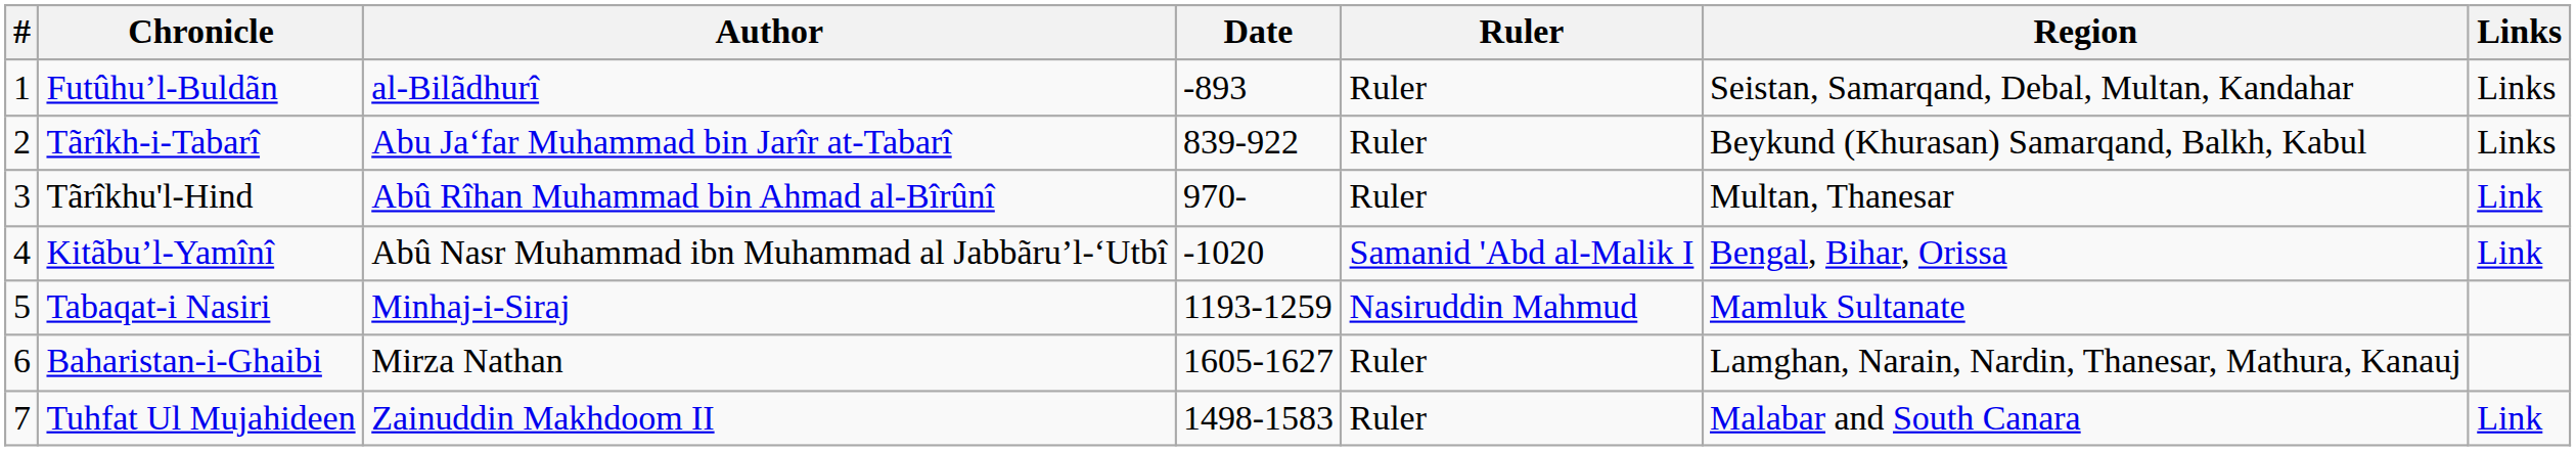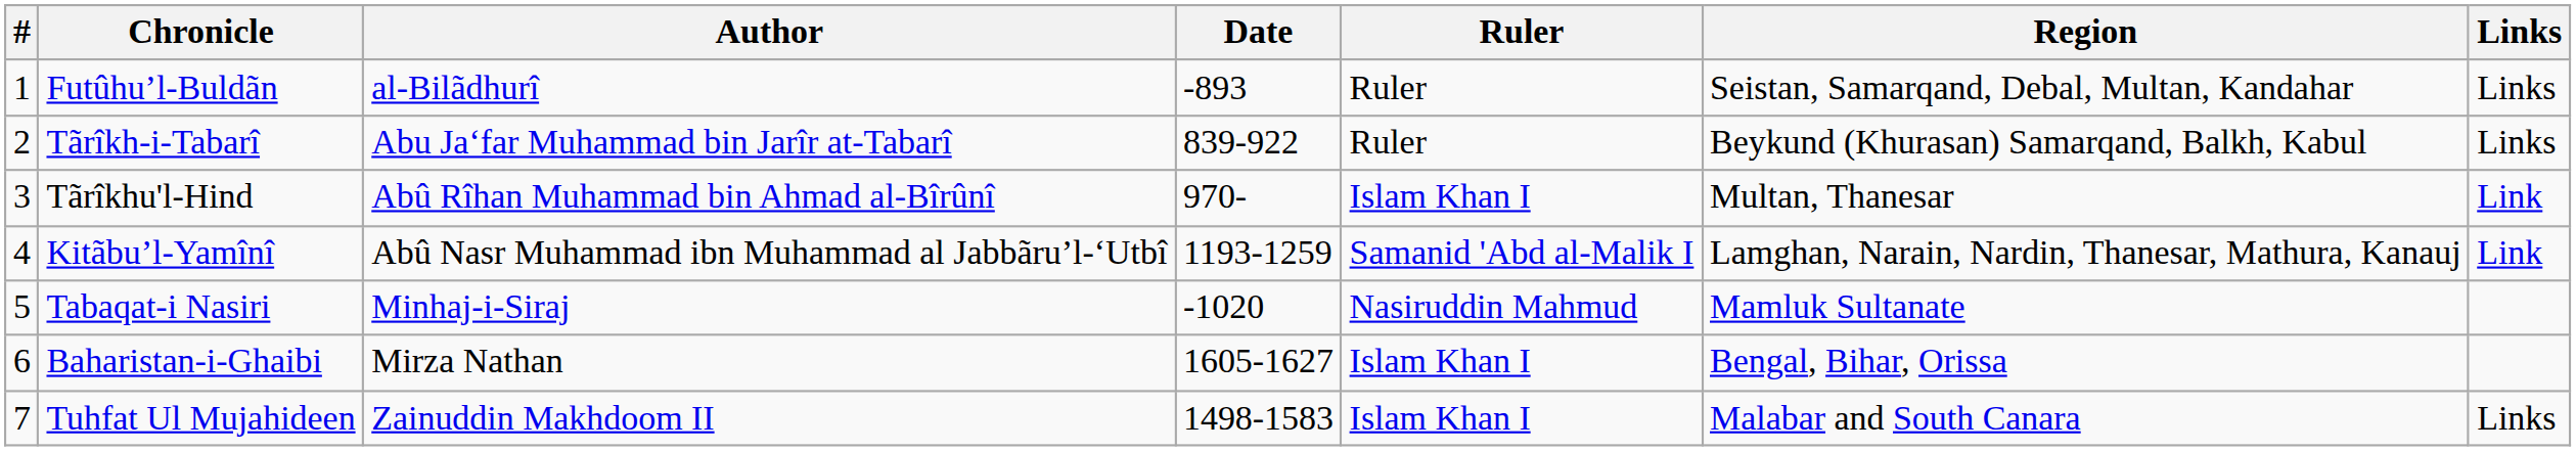 <table class="wikitable">
 <tr>
 <th>#</th>
 <th>Chronicle</th>
 <th>Author</th>
 <th>Date</th>
 <th>Ruler</th>
 <th>Region</th>
 <th>Links</th>
 </tr>
 <tr>
 <td>1</td>
 <td><a href='#'>Futûhu’l-Buldãn</a></td>
 <td><a href='#'>al-Bilãdhurî</a></td>
 <td>-893</td>
 <td>Ruler</td>
 <td>Seistan, Samarqand, Debal, Multan, Kandahar</td>
 <td>Links</td>
 </tr>
 <tr>
 <td>2</td>
 <td><a href='#'>Tãrîkh-i-Tabarî</a></td>
 <td><a href='#'>Abu Ja‘far Muhammad bin Jarîr at-Tabarî</a></td>
 <td>839-922</td>
 <td>Ruler</td>
 <td>Beykund (Khurasan) Samarqand, Balkh, Kabul</td>
 <td>Links</td>
 </tr>
 <tr>
 <td>3</td>
 <td>Tãrîkhu'l-Hind</td>
 <td><a href='#'>Abû Rîhan Muhammad bin Ahmad al-Bîrûnî</a></td>
 <td>970-</td>
-<td>Ruler</td>
+<td><a href='#'>Islam Khan I</a></td>
 <td>Multan, Thanesar</td>
 <td><a href='#'>Link</a></td>
 </tr>
 <tr>
 <td>4</td>
 <td><a href='#'>Kitãbu’l-Yamînî</a></td>
 <td>Abû Nasr Muhammad ibn Muhammad al Jabbãru’l-‘Utbî</td>
-<td>-1020</td>
+<td>1193-1259</td>
 <td><a href='#'>Samanid 'Abd al-Malik I</a></td>
-<td><a href='#'>Bengal</a>, <a href='#'>Bihar</a>, <a href='#'>Orissa</a></td>
+<td>Lamghan, Narain, Nardin, Thanesar, Mathura,  Kanauj</td>
 <td><a href='#'>Link</a></td>
 </tr>
 <tr>
 <td>5</td>
 <td><a href='#'>Tabaqat-i Nasiri</a></td>
 <td><a href='#'>Minhaj-i-Siraj</a></td>
-<td>1193-1259</td>
+<td>-1020</td>
 <td><a href='#'>Nasiruddin Mahmud</a></td>
 <td><a href='#'>Mamluk Sultanate</a></td>
 <td></td>
 </tr>
 <tr>
 <td>6</td>
 <td><a href='#'>Baharistan-i-Ghaibi</a></td>
 <td>Mirza Nathan</td>
 <td>1605-1627</td>
-<td>Ruler</td>
-<td>Lamghan, Narain, Nardin, Thanesar, Mathura,  Kanauj</td>
+<td><a href='#'>Islam Khan I</a></td>
+<td><a href='#'>Bengal</a>, <a href='#'>Bihar</a>, <a href='#'>Orissa</a></td>
 <td></td>
 </tr>
 <tr>
 <td>7</td>
 <td><a href='#'>Tuhfat Ul Mujahideen</a></td>
 <td><a href='#'>Zainuddin Makhdoom II</a></td>
 <td>1498-1583</td>
-<td>Ruler</td>
+<td><a href='#'>Islam Khan I</a></td>
 <td><a href='#'>Malabar</a> and <a href='#'>South Canara</a></td>
-<td><a href='#'>Link</a></td>
+<td>Links</td>
 </tr>
 </table>
